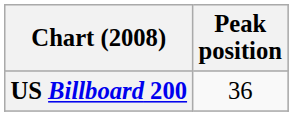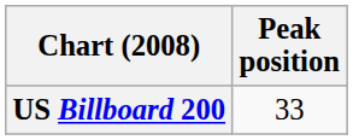 <table class="wikitable plainrowheaders">
 <tr>
 <th>Chart (2008)</th>
 <th>Peak<br>position</th>
 </tr>
 <tr>
 <th scope="row">US <a href='#'><em>Billboard</em> 200</a></th>
-<td style="text-align:center;">36</td>
+<td style="text-align:center;">33</td>
 </tr>
 </table>
